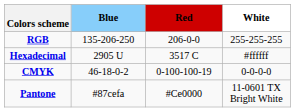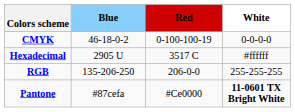 <table class="wikitable" style="text-align:center;">
 <tr>
 <th><br>Colors scheme</th>
 <th style="background-color:#87cefa;width:110px"><span>Blue</span></th>
 <th style="background-color:#Ce0000;width:115px"><span>Red</span></th>
 <th style="background-color:#ffffff;width:100px">White</th>
 </tr>
 <tr>
-<td><strong><a href='#'>RGB</a></strong></td>
-<td>135-206-250</td>
-<td>206-0-0</td>
-<td>255-255-255</td>
+<td><strong><a href='#'>CMYK</a></strong></td>
+<td>46-18-0-2</td>
+<td>0-100-100-19</td>
+<td>0-0-0-0</td>
 </tr>
 <tr>
 <td><strong><a href='#'>Hexadecimal</a></strong></td>
 <td>2905 U</td>
 <td>3517 C</td>
 <td>#ffffff</td>
 </tr>
 <tr>
-<td><strong><a href='#'>CMYK</a></strong></td>
-<td>46-18-0-2</td>
-<td>0-100-100-19</td>
-<td>0-0-0-0</td>
+<td><strong><a href='#'>RGB</a></strong></td>
+<td>135-206-250</td>
+<td>206-0-0</td>
+<td>255-255-255</td>
 </tr>
 <tr>
 <td><strong><a href='#'>Pantone</a></strong></td>
 <td>#87cefa</td>
 <td>#Ce0000</td>
-<td>11-0601 TX Bright White</td>
+<td><strong>11-0601 TX Bright White</strong></td>
 </tr>
 </table>
